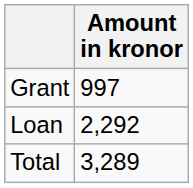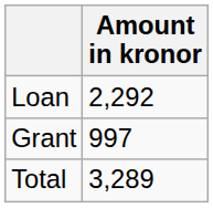 <table class="wikitable">
 <tr>
 <th></th>
 <th>Amount<br>in kronor</th>
 </tr>
 <tr>
+<td>Loan</td>
+<td>2,292</td>
+</tr>
+<tr>
 <td>Grant</td>
 <td>997</td>
-</tr>
-<tr>
-<td>Loan</td>
-<td>2,292</td>
 </tr>
 <tr>
 <td>Total</td>
 <td>3,289</td>
 </tr>
 </table>
